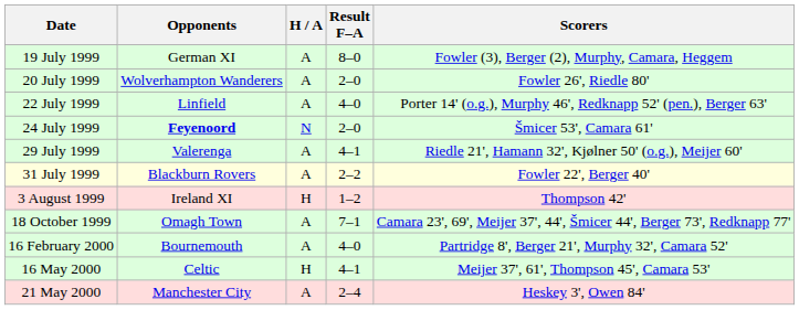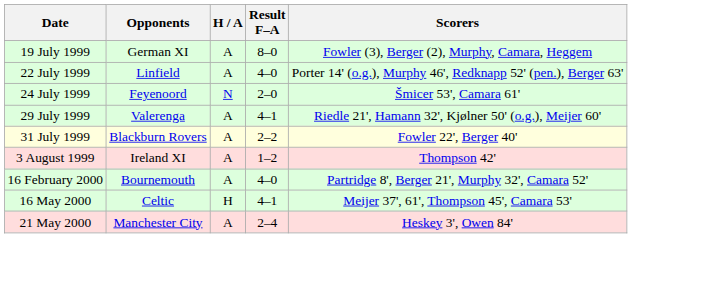 <table class="wikitable" style="text-align:center">
 <tr>
 <th>Date</th>
 <th>Opponents</th>
 <th>H / A</th>
 <th>Result<br>F–A</th>
 <th>Scorers</th>
 </tr>
 <tr bgcolor="#ddffdd">
 <td>19 July 1999</td>
 <td>German XI</td>
 <td>A</td>
 <td>8–0</td>
 <td><a href='#'>Fowler</a> (3), <a href='#'>Berger</a> (2), <a href='#'>Murphy</a>, <a href='#'>Camara</a>, <a href='#'>Heggem</a></td>
 </tr>
 <tr bgcolor="#ddffdd">
-<td>20 July 1999</td>
-<td><a href='#'>Wolverhampton Wanderers</a></td>
-<td>A</td>
-<td>2–0</td>
-<td><a href='#'>Fowler</a> 26', <a href='#'>Riedle</a> 80'</td>
-</tr>
-<tr bgcolor="#ddffdd">
 <td>22 July 1999</td>
 <td><a href='#'>Linfield</a></td>
 <td>A</td>
 <td>4–0</td>
 <td>Porter 14' (<a href='#'>o.g.</a>), <a href='#'>Murphy</a> 46', <a href='#'>Redknapp</a> 52' (<a href='#'>pen.</a>), <a href='#'>Berger</a> 63'</td>
 </tr>
 <tr bgcolor="#ddffdd">
 <td>24 July 1999</td>
-<td><strong><a href='#'>Feyenoord</a></strong></td>
+<td><a href='#'>Feyenoord</a></td>
 <td><a href='#'>N</a></td>
 <td>2–0</td>
 <td><a href='#'>Šmicer</a> 53', <a href='#'>Camara</a> 61'</td>
 </tr>
 <tr bgcolor="#ddffdd">
 <td>29 July 1999</td>
 <td><a href='#'>Valerenga</a></td>
 <td>A</td>
 <td>4–1</td>
 <td><a href='#'>Riedle</a> 21', <a href='#'>Hamann</a> 32', Kjølner 50' (<a href='#'>o.g.</a>), <a href='#'>Meijer</a> 60'</td>
 </tr>
 <tr bgcolor="#ffffdd">
 <td>31 July 1999</td>
 <td><a href='#'>Blackburn Rovers</a></td>
 <td>A</td>
 <td>2–2</td>
 <td><a href='#'>Fowler</a> 22', <a href='#'>Berger</a> 40'</td>
 </tr>
 <tr bgcolor="#ffdddd">
 <td>3 August 1999</td>
 <td>Ireland XI</td>
-<td>H</td>
+<td>A</td>
 <td>1–2</td>
 <td><a href='#'>Thompson</a> 42'</td>
-</tr>
-<tr bgcolor="#ddffdd">
-<td>18 October 1999</td>
-<td><a href='#'>Omagh Town</a></td>
-<td>A</td>
-<td>7–1</td>
-<td><a href='#'>Camara</a> 23', 69', <a href='#'>Meijer</a> 37', 44', <a href='#'>Šmicer</a> 44', <a href='#'>Berger</a> 73', <a href='#'>Redknapp</a> 77'</td>
 </tr>
 <tr bgcolor="#ddffdd">
 <td>16 February 2000</td>
 <td><a href='#'>Bournemouth</a></td>
 <td>A</td>
 <td>4–0</td>
 <td><a href='#'>Partridge</a> 8', <a href='#'>Berger</a> 21', <a href='#'>Murphy</a> 32', <a href='#'>Camara</a> 52'</td>
 </tr>
 <tr bgcolor="#ddffdd">
 <td>16 May 2000</td>
 <td><a href='#'>Celtic</a></td>
 <td>H</td>
 <td>4–1</td>
 <td><a href='#'>Meijer</a> 37', 61', <a href='#'>Thompson</a> 45', <a href='#'>Camara</a> 53'</td>
 </tr>
 <tr bgcolor="#ffdddd">
 <td>21 May 2000</td>
 <td><a href='#'>Manchester City</a></td>
 <td>A</td>
 <td>2–4</td>
 <td><a href='#'>Heskey</a> 3', <a href='#'>Owen</a> 84'</td>
 </tr>
 </table>
